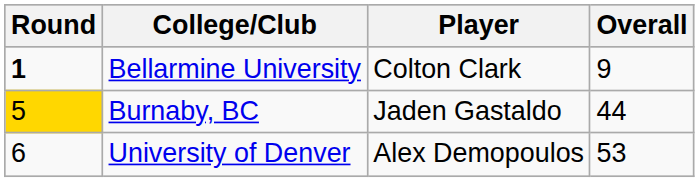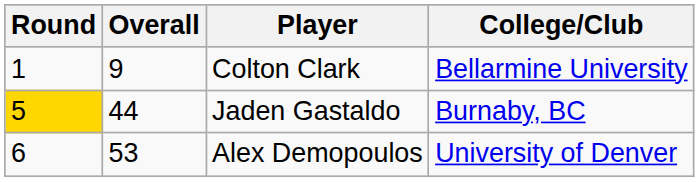 <table class="wikitable">
 <tr>
 <th>Round</th>
+<th>Overall</th>
+<th>Player</th>
 <th>College/Club</th>
-<th>Player</th>
-<th>Overall</th>
 </tr>
 <tr>
-<td><strong>1</strong></td>
+<td>1</td>
+<td>9</td>
+<td>Colton Clark</td>
 <td><a href='#'>Bellarmine University</a></td>
-<td>Colton Clark</td>
-<td>9</td>
 </tr>
 <tr>
 <td style="background: gold;">5</td>
+<td>44</td>
+<td>Jaden Gastaldo</td>
 <td><a href='#'>Burnaby, BC</a></td>
-<td>Jaden Gastaldo</td>
-<td>44</td>
 </tr>
 <tr>
 <td>6</td>
+<td>53</td>
+<td>Alex Demopoulos</td>
 <td><a href='#'>University of Denver</a></td>
-<td>Alex Demopoulos</td>
-<td>53</td>
 </tr>
 </table>
